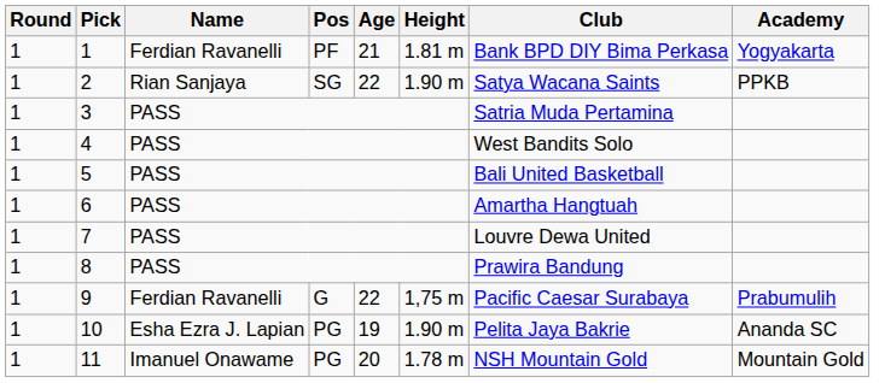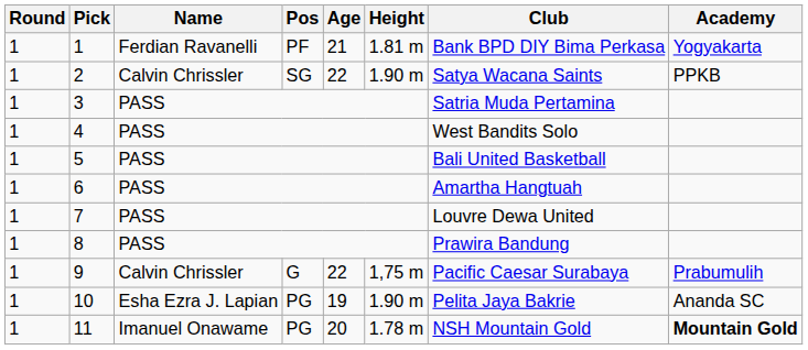 <table class="wikitable sortable">
 <tr>
 <th>Round</th>
 <th>Pick</th>
 <th>Name</th>
 <th>Pos</th>
 <th>Age</th>
 <th>Height</th>
 <th>Club</th>
 <th>Academy</th>
 </tr>
 <tr>
 <td>1</td>
 <td>1</td>
 <td>Ferdian Ravanelli</td>
 <td>PF</td>
 <td>21</td>
 <td>1.81 m</td>
 <td><a href='#'>Bank BPD DIY Bima Perkasa</a></td>
 <td> <a href='#'>Yogyakarta</a></td>
 </tr>
 <tr>
 <td>1</td>
 <td>2</td>
-<td>Rian Sanjaya</td>
+<td>Calvin Chrissler</td>
 <td>SG</td>
 <td>22</td>
 <td>1.90 m</td>
 <td><a href='#'>Satya Wacana Saints</a></td>
 <td> PPKB</td>
 </tr>
 <tr>
 <td>1</td>
 <td>3</td>
 <td colspan="4">PASS</td>
 <td><a href='#'>Satria Muda Pertamina</a></td>
 <td></td>
 </tr>
 <tr>
 <td>1</td>
 <td>4</td>
 <td colspan="4">PASS</td>
 <td>West Bandits Solo</td>
 <td></td>
 </tr>
 <tr>
 <td>1</td>
 <td>5</td>
 <td colspan="4">PASS</td>
 <td><a href='#'>Bali United Basketball</a></td>
 <td></td>
 </tr>
 <tr>
 <td>1</td>
 <td>6</td>
 <td colspan="4">PASS</td>
 <td><a href='#'>Amartha Hangtuah</a></td>
 <td></td>
 </tr>
 <tr>
 <td>1</td>
 <td>7</td>
 <td colspan="4">PASS</td>
 <td>Louvre Dewa United</td>
 <td></td>
 </tr>
 <tr>
 <td>1</td>
 <td>8</td>
 <td colspan="4">PASS</td>
 <td><a href='#'>Prawira Bandung</a></td>
 <td></td>
 </tr>
 <tr>
 <td>1</td>
 <td>9</td>
-<td>Ferdian Ravanelli</td>
+<td>Calvin Chrissler</td>
 <td>G</td>
 <td>22</td>
 <td>1,75 m</td>
 <td><a href='#'>Pacific Caesar Surabaya</a></td>
 <td> <a href='#'>Prabumulih</a></td>
 </tr>
 <tr>
 <td>1</td>
 <td>10</td>
 <td>Esha Ezra J. Lapian</td>
 <td>PG</td>
 <td>19</td>
 <td>1.90 m</td>
 <td><a href='#'>Pelita Jaya Bakrie</a></td>
 <td> Ananda SC</td>
 </tr>
 <tr>
 <td>1</td>
 <td>11</td>
 <td>Imanuel Onawame</td>
 <td>PG</td>
 <td>20</td>
 <td>1.78 m</td>
 <td><a href='#'>NSH Mountain Gold</a></td>
-<td> Mountain Gold</td>
+<td><strong> Mountain Gold</strong></td>
 </tr>
 </table>
